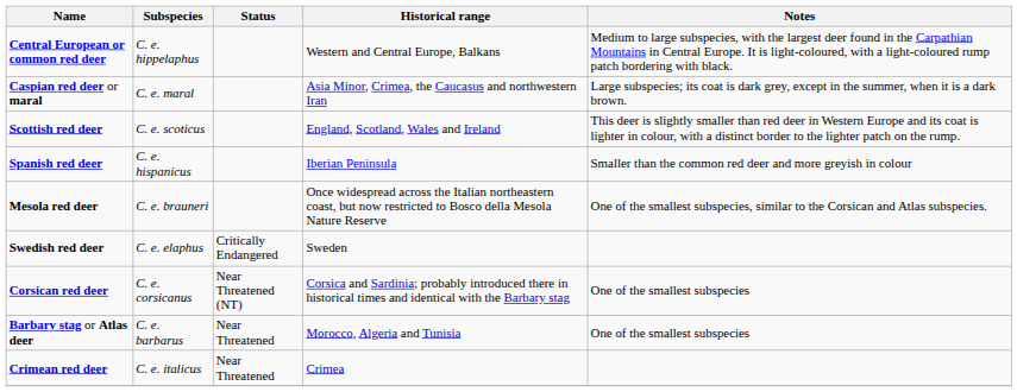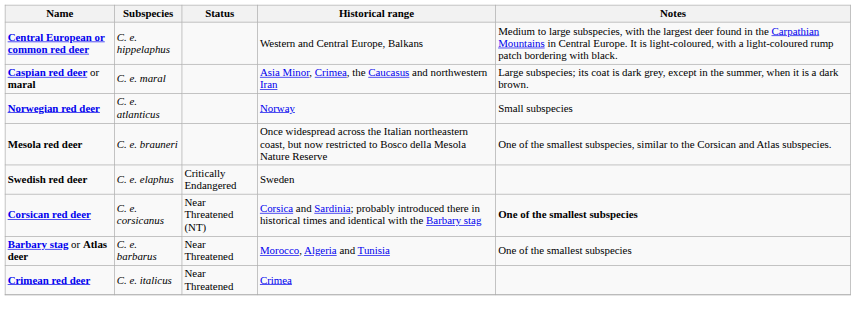 <table class="wikitable sortable"  style="float:left; margin:10px;">
 <tr>
 <th>Name</th>
 <th>Subspecies</th>
 <th>Status</th>
 <th>Historical range</th>
 <th>Notes</th>
 </tr>
 <tr>
 <td><strong><a href='#'>Central European or common red deer</a></strong> <br></td>
 <td><em>C. e. hippelaphus</em></td>
 <td></td>
 <td>Western and Central Europe, Balkans</td>
 <td>Medium to large subspecies, with the largest deer found in the <a href='#'>Carpathian Mountains</a> in Central Europe. It is light-coloured, with a light-coloured rump patch bordering with black.</td>
 </tr>
 <tr>
 <td><strong><a href='#'>Caspian red deer</a></strong> or <strong>maral</strong> <br></td>
 <td><em>C. e. maral</em></td>
 <td></td>
 <td><a href='#'>Asia Minor</a>, <a href='#'>Crimea</a>, the <a href='#'>Caucasus</a> and northwestern <a href='#'>Iran</a></td>
 <td>Large subspecies; its coat is dark grey, except in the summer, when it is a dark brown.</td>
 </tr>
 <tr>
-<td><strong><a href='#'>Scottish red deer</a></strong> <br></td>
-<td><em>C. e. scoticus</em></td>
+<td><strong><a href='#'>Norwegian red deer</a></strong> <br></td>
+<td><em>C. e. atlanticus</em></td>
 <td></td>
-<td><a href='#'>England</a>, <a href='#'>Scotland</a>, <a href='#'>Wales</a> and <a href='#'>Ireland</a></td>
-<td>This deer is slightly smaller than red deer in Western Europe and its coat is lighter in colour, with a distinct border to the lighter patch on the rump.</td>
-</tr>
-<tr>
-<td><strong><a href='#'>Spanish red deer</a></strong><br></td>
-<td><em>C. e. hispanicus</em></td>
-<td></td>
-<td><a href='#'>Iberian Peninsula</a></td>
-<td>Smaller than the common red deer and more greyish in colour</td>
+<td><a href='#'>Norway</a></td>
+<td>Small subspecies</td>
 </tr>
 <tr>
 <td><strong>Mesola red deer</strong> <br></td>
 <td><em>C. e. brauneri</em></td>
 <td></td>
 <td>Once widespread across the Italian northeastern coast, but now restricted to Bosco della Mesola Nature Reserve</td>
 <td>One of the smallest subspecies, similar to the Corsican and Atlas subspecies.</td>
 </tr>
 <tr>
 <td><strong>Swedish red deer</strong></td>
 <td><em>C. e. elaphus</em></td>
 <td>Critically Endangered</td>
 <td>Sweden</td>
 <td></td>
 </tr>
 <tr>
 <td><strong><a href='#'>Corsican red deer</a></strong><br></td>
 <td><em>C. e. corsicanus</em></td>
 <td>Near Threatened (NT)</td>
 <td><a href='#'>Corsica</a> and <a href='#'>Sardinia</a>; probably introduced there in historical times and identical with the <a href='#'>Barbary stag</a></td>
-<td>One of the smallest subspecies</td>
+<td><strong>One of the smallest subspecies</strong></td>
 </tr>
 <tr>
 <td><strong><a href='#'>Barbary stag</a></strong> or <strong>Atlas deer</strong><br></td>
 <td><em>C. e. barbarus</em></td>
 <td>Near Threatened</td>
 <td><a href='#'>Morocco</a>, <a href='#'>Algeria</a> and <a href='#'>Tunisia</a></td>
 <td>One of the smallest subspecies</td>
 </tr>
 <tr>
 <td><strong><a href='#'>Crimean red deer</a></strong><br></td>
 <td><em>C. e. italicus</em></td>
 <td>Near Threatened</td>
 <td><a href='#'>Crimea</a></td>
 <td></td>
 </tr>
 <tr>
 </tr>
 </table>
